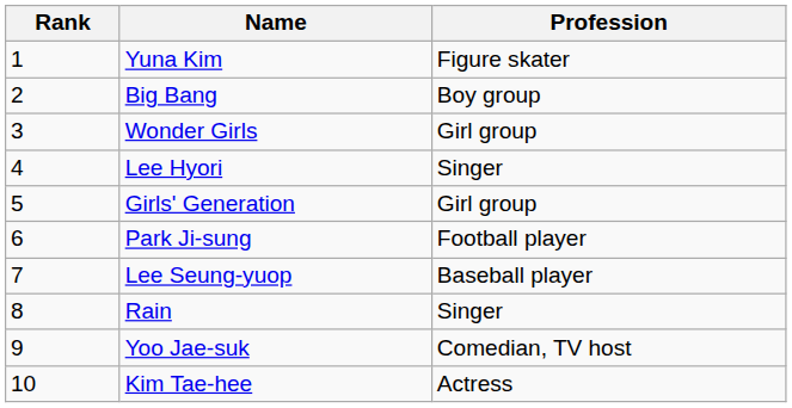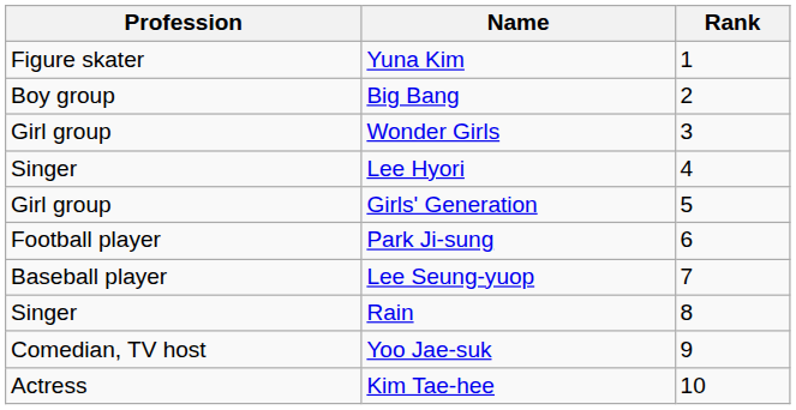 <table class="wikitable" style="width:550px">
 <tr>
+<th>Profession</th>
+<th>Name</th>
 <th>Rank</th>
-<th>Name</th>
-<th>Profession</th>
 </tr>
 <tr>
+<td>Figure skater</td>
+<td><a href='#'>Yuna Kim</a></td>
 <td>1</td>
-<td><a href='#'>Yuna Kim</a></td>
-<td>Figure skater</td>
 </tr>
 <tr>
+<td>Boy group</td>
+<td><a href='#'>Big Bang</a></td>
 <td>2</td>
-<td><a href='#'>Big Bang</a></td>
-<td>Boy group</td>
 </tr>
 <tr>
+<td>Girl group</td>
+<td><a href='#'>Wonder Girls</a></td>
 <td>3</td>
-<td><a href='#'>Wonder Girls</a></td>
-<td>Girl group</td>
 </tr>
 <tr>
+<td>Singer</td>
+<td><a href='#'>Lee Hyori</a></td>
 <td>4</td>
-<td><a href='#'>Lee Hyori</a></td>
-<td>Singer</td>
 </tr>
 <tr>
+<td>Girl group</td>
+<td><a href='#'>Girls' Generation</a></td>
 <td>5</td>
-<td><a href='#'>Girls' Generation</a></td>
-<td>Girl group</td>
 </tr>
 <tr>
+<td>Football player</td>
+<td><a href='#'>Park Ji-sung</a></td>
 <td>6</td>
-<td><a href='#'>Park Ji-sung</a></td>
-<td>Football player</td>
 </tr>
 <tr>
+<td>Baseball player</td>
+<td><a href='#'>Lee Seung-yuop</a></td>
 <td>7</td>
-<td><a href='#'>Lee Seung-yuop</a></td>
-<td>Baseball player</td>
 </tr>
 <tr>
+<td>Singer</td>
+<td><a href='#'>Rain</a></td>
 <td>8</td>
-<td><a href='#'>Rain</a></td>
-<td>Singer</td>
 </tr>
 <tr>
+<td>Comedian, TV host</td>
+<td><a href='#'>Yoo Jae-suk</a></td>
 <td>9</td>
-<td><a href='#'>Yoo Jae-suk</a></td>
-<td>Comedian, TV host</td>
 </tr>
 <tr>
+<td>Actress</td>
+<td><a href='#'>Kim Tae-hee</a></td>
 <td>10</td>
-<td><a href='#'>Kim Tae-hee</a></td>
-<td>Actress</td>
 </tr>
 </table>
